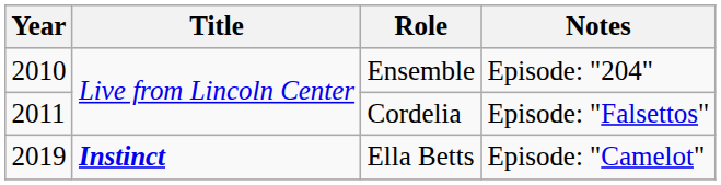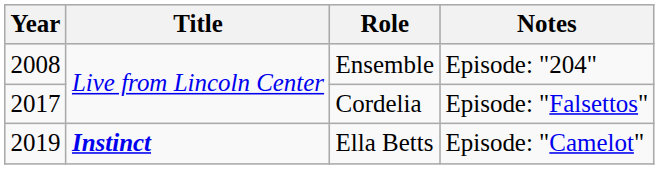 <table class="wikitable sortable">
 <tr>
 <th>Year</th>
 <th>Title</th>
 <th>Role</th>
 <th class="unsortable">Notes</th>
 </tr>
 <tr>
-<td>2010</td>
+<td>2008</td>
 <td rowspan="2"><em><a href='#'>Live from Lincoln Center</a></em></td>
 <td>Ensemble</td>
 <td>Episode: "204"</td>
 </tr>
 <tr>
-<td>2011</td>
+<td>2017</td>
 <td>Cordelia</td>
 <td>Episode: "<a href='#'>Falsettos</a>"</td>
 </tr>
 <tr>
 <td>2019</td>
 <td><strong><em><a href='#'>Instinct</a></em></strong></td>
 <td>Ella Betts</td>
 <td>Episode: "<a href='#'>Camelot</a>"</td>
 </tr>
 </table>
